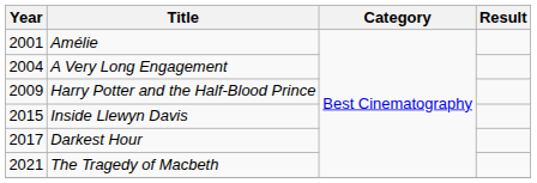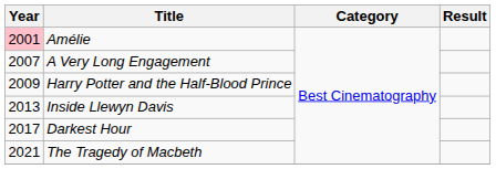 <table class="wikitable">
 <tr>
 <th>Year</th>
 <th>Title</th>
 <th>Category</th>
 <th>Result</th>
 </tr>
 <tr>
-<td>2001</td>
+<td style="background: pink;">2001</td>
 <td><em>Amélie</em></td>
 <td rowspan=6><a href='#'>Best Cinematography</a></td>
 <td></td>
 </tr>
 <tr>
-<td>2004</td>
+<td>2007</td>
 <td><em>A Very Long Engagement</em></td>
 <td></td>
 </tr>
 <tr>
 <td>2009</td>
 <td><em>Harry Potter and the Half-Blood Prince</em></td>
 <td></td>
 </tr>
 <tr>
-<td>2015</td>
+<td>2013</td>
 <td><em>Inside Llewyn Davis</em></td>
 <td></td>
 </tr>
 <tr>
 <td>2017</td>
 <td><em>Darkest Hour</em></td>
 <td></td>
 </tr>
 <tr>
 <td>2021</td>
 <td><em>The Tragedy of Macbeth</em></td>
 <td></td>
 </tr>
 <tr>
 </tr>
 </table>
